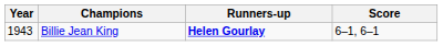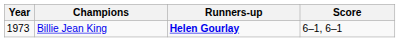 <table class="wikitable">
 <tr>
 <th style="width:40px">Year</th>
 <th style="width:200px">Champions</th>
 <th style="width:200px">Runners-up</th>
 <th style="width:140px" class="unsortable">Score</th>
 </tr>
 <tr>
-<td>1943</td>
+<td>1973</td>
 <td> <a href='#'>Billie Jean King</a></td>
 <td><strong> <a href='#'>Helen Gourlay</a></strong></td>
 <td>6–1, 6–1</td>
 </tr>
 </table>
